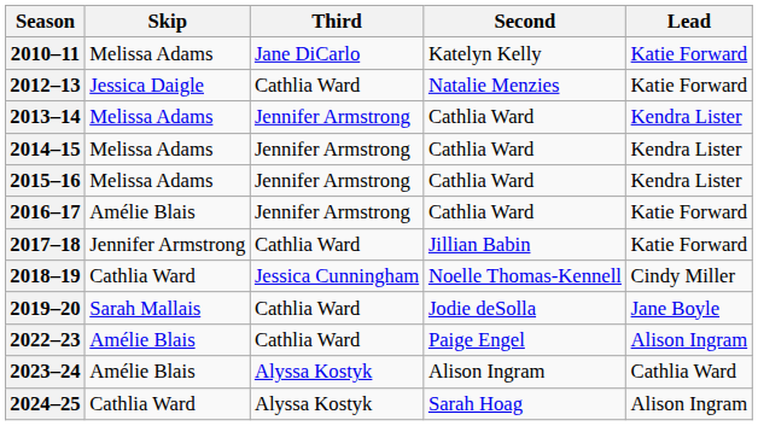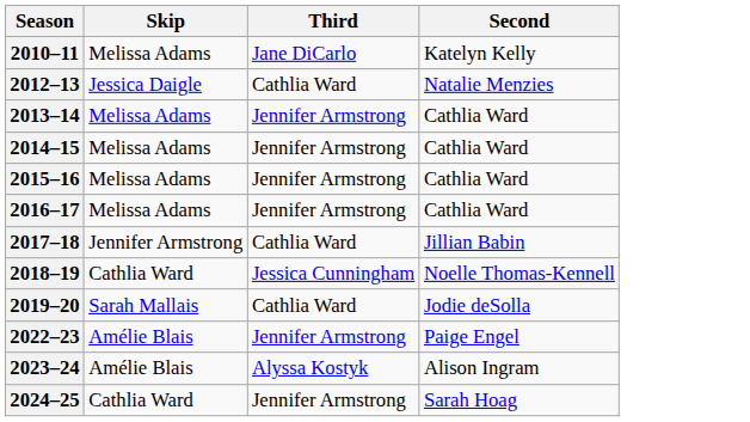 <table class="wikitable">
 <tr>
 <th scope="col">Season</th>
 <th scope="col">Skip</th>
 <th scope="col">Third</th>
 <th scope="col">Second</th>
-<th scope="col">Lead</th>
 </tr>
 <tr>
 <th scope="row">2010–11</th>
 <td>Melissa Adams</td>
 <td><a href='#'>Jane DiCarlo</a></td>
 <td>Katelyn Kelly</td>
-<td><a href='#'>Katie Forward</a></td>
 </tr>
 <tr>
 <th scope="row">2012–13</th>
 <td><a href='#'>Jessica Daigle</a></td>
 <td>Cathlia Ward</td>
 <td><a href='#'>Natalie Menzies</a></td>
-<td>Katie Forward</td>
 </tr>
 <tr>
 <th scope="row">2013–14</th>
 <td><a href='#'>Melissa Adams</a></td>
 <td><a href='#'>Jennifer Armstrong</a></td>
 <td>Cathlia Ward</td>
-<td><a href='#'>Kendra Lister</a></td>
 </tr>
 <tr>
 <th scope="row">2014–15</th>
 <td>Melissa Adams</td>
 <td>Jennifer Armstrong</td>
 <td>Cathlia Ward</td>
-<td>Kendra Lister</td>
 </tr>
 <tr>
 <th scope="row">2015–16</th>
 <td>Melissa Adams</td>
 <td>Jennifer Armstrong</td>
 <td>Cathlia Ward</td>
-<td>Kendra Lister</td>
 </tr>
 <tr>
 <th scope="row">2016–17</th>
-<td>Amélie Blais</td>
+<td>Melissa Adams</td>
 <td>Jennifer Armstrong</td>
 <td>Cathlia Ward</td>
-<td>Katie Forward</td>
 </tr>
 <tr>
 <th scope="row">2017–18</th>
 <td>Jennifer Armstrong</td>
 <td>Cathlia Ward</td>
 <td><a href='#'>Jillian Babin</a></td>
-<td>Katie Forward</td>
 </tr>
 <tr>
 <th scope="row">2018–19</th>
 <td>Cathlia Ward</td>
 <td><a href='#'>Jessica Cunningham</a></td>
 <td><a href='#'>Noelle Thomas-Kennell</a></td>
-<td>Cindy Miller</td>
 </tr>
 <tr>
 <th scope="row">2019–20</th>
 <td><a href='#'>Sarah Mallais</a></td>
 <td>Cathlia Ward</td>
 <td><a href='#'>Jodie deSolla</a></td>
-<td><a href='#'>Jane Boyle</a></td>
 </tr>
 <tr>
 <th scope="row">2022–23</th>
 <td><a href='#'>Amélie Blais</a></td>
-<td>Cathlia Ward</td>
+<td><a href='#'>Jennifer Armstrong</a></td>
 <td><a href='#'>Paige Engel</a></td>
-<td><a href='#'>Alison Ingram</a></td>
 </tr>
 <tr>
 <th scope="row">2023–24</th>
 <td>Amélie Blais</td>
 <td><a href='#'>Alyssa Kostyk</a></td>
 <td>Alison Ingram</td>
-<td>Cathlia Ward</td>
 </tr>
 <tr>
 <th scope="row">2024–25</th>
 <td>Cathlia Ward</td>
-<td>Alyssa Kostyk</td>
+<td>Jennifer Armstrong</td>
 <td><a href='#'>Sarah Hoag</a></td>
-<td>Alison Ingram</td>
 </tr>
 </table>
